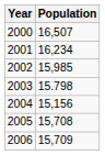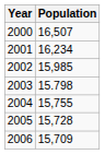 <table class="wikitable sortable">
 <tr>
 <th>Year</th>
 <th>Population</th>
 </tr>
 <tr>
 <td>2000</td>
 <td>16,507</td>
 </tr>
 <tr>
 <td>2001</td>
 <td>16,234</td>
 </tr>
 <tr>
 <td>2002</td>
 <td>15,985</td>
 </tr>
 <tr>
 <td>2003</td>
 <td>15.798</td>
 </tr>
 <tr>
 <td>2004</td>
-<td>15,156</td>
+<td>15,755</td>
 </tr>
 <tr>
 <td>2005</td>
-<td>15,708</td>
+<td>15,728</td>
 </tr>
 <tr>
 <td>2006</td>
 <td>15,709</td>
 </tr>
 </table>
